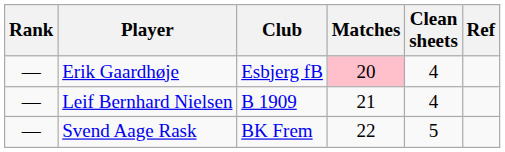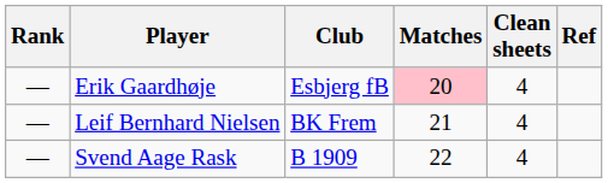 <table class="wikitable" style="text-align:center">
 <tr>
 <th>Rank</th>
 <th>Player</th>
 <th>Club</th>
 <th>Matches</th>
 <th>Clean<br>sheets</th>
 <th>Ref</th>
 </tr>
 <tr>
 <td>—</td>
 <td align="left"> <a href='#'>Erik Gaardhøje</a></td>
 <td align="left"><a href='#'>Esbjerg fB</a></td>
 <td style="background: pink;">20</td>
 <td>4</td>
 <td></td>
 </tr>
 <tr>
 <td>—</td>
 <td align="left"> <a href='#'>Leif Bernhard Nielsen</a></td>
-<td align="left"><a href='#'>B 1909</a></td>
+<td align="left"><a href='#'>BK Frem</a></td>
 <td>21</td>
 <td>4</td>
 <td></td>
 </tr>
 <tr>
 <td>—</td>
 <td align="left"> <a href='#'>Svend Aage Rask</a></td>
-<td align="left"><a href='#'>BK Frem</a></td>
+<td align="left"><a href='#'>B 1909</a></td>
 <td>22</td>
-<td>5</td>
+<td>4</td>
 <td></td>
 </tr>
 </table>
